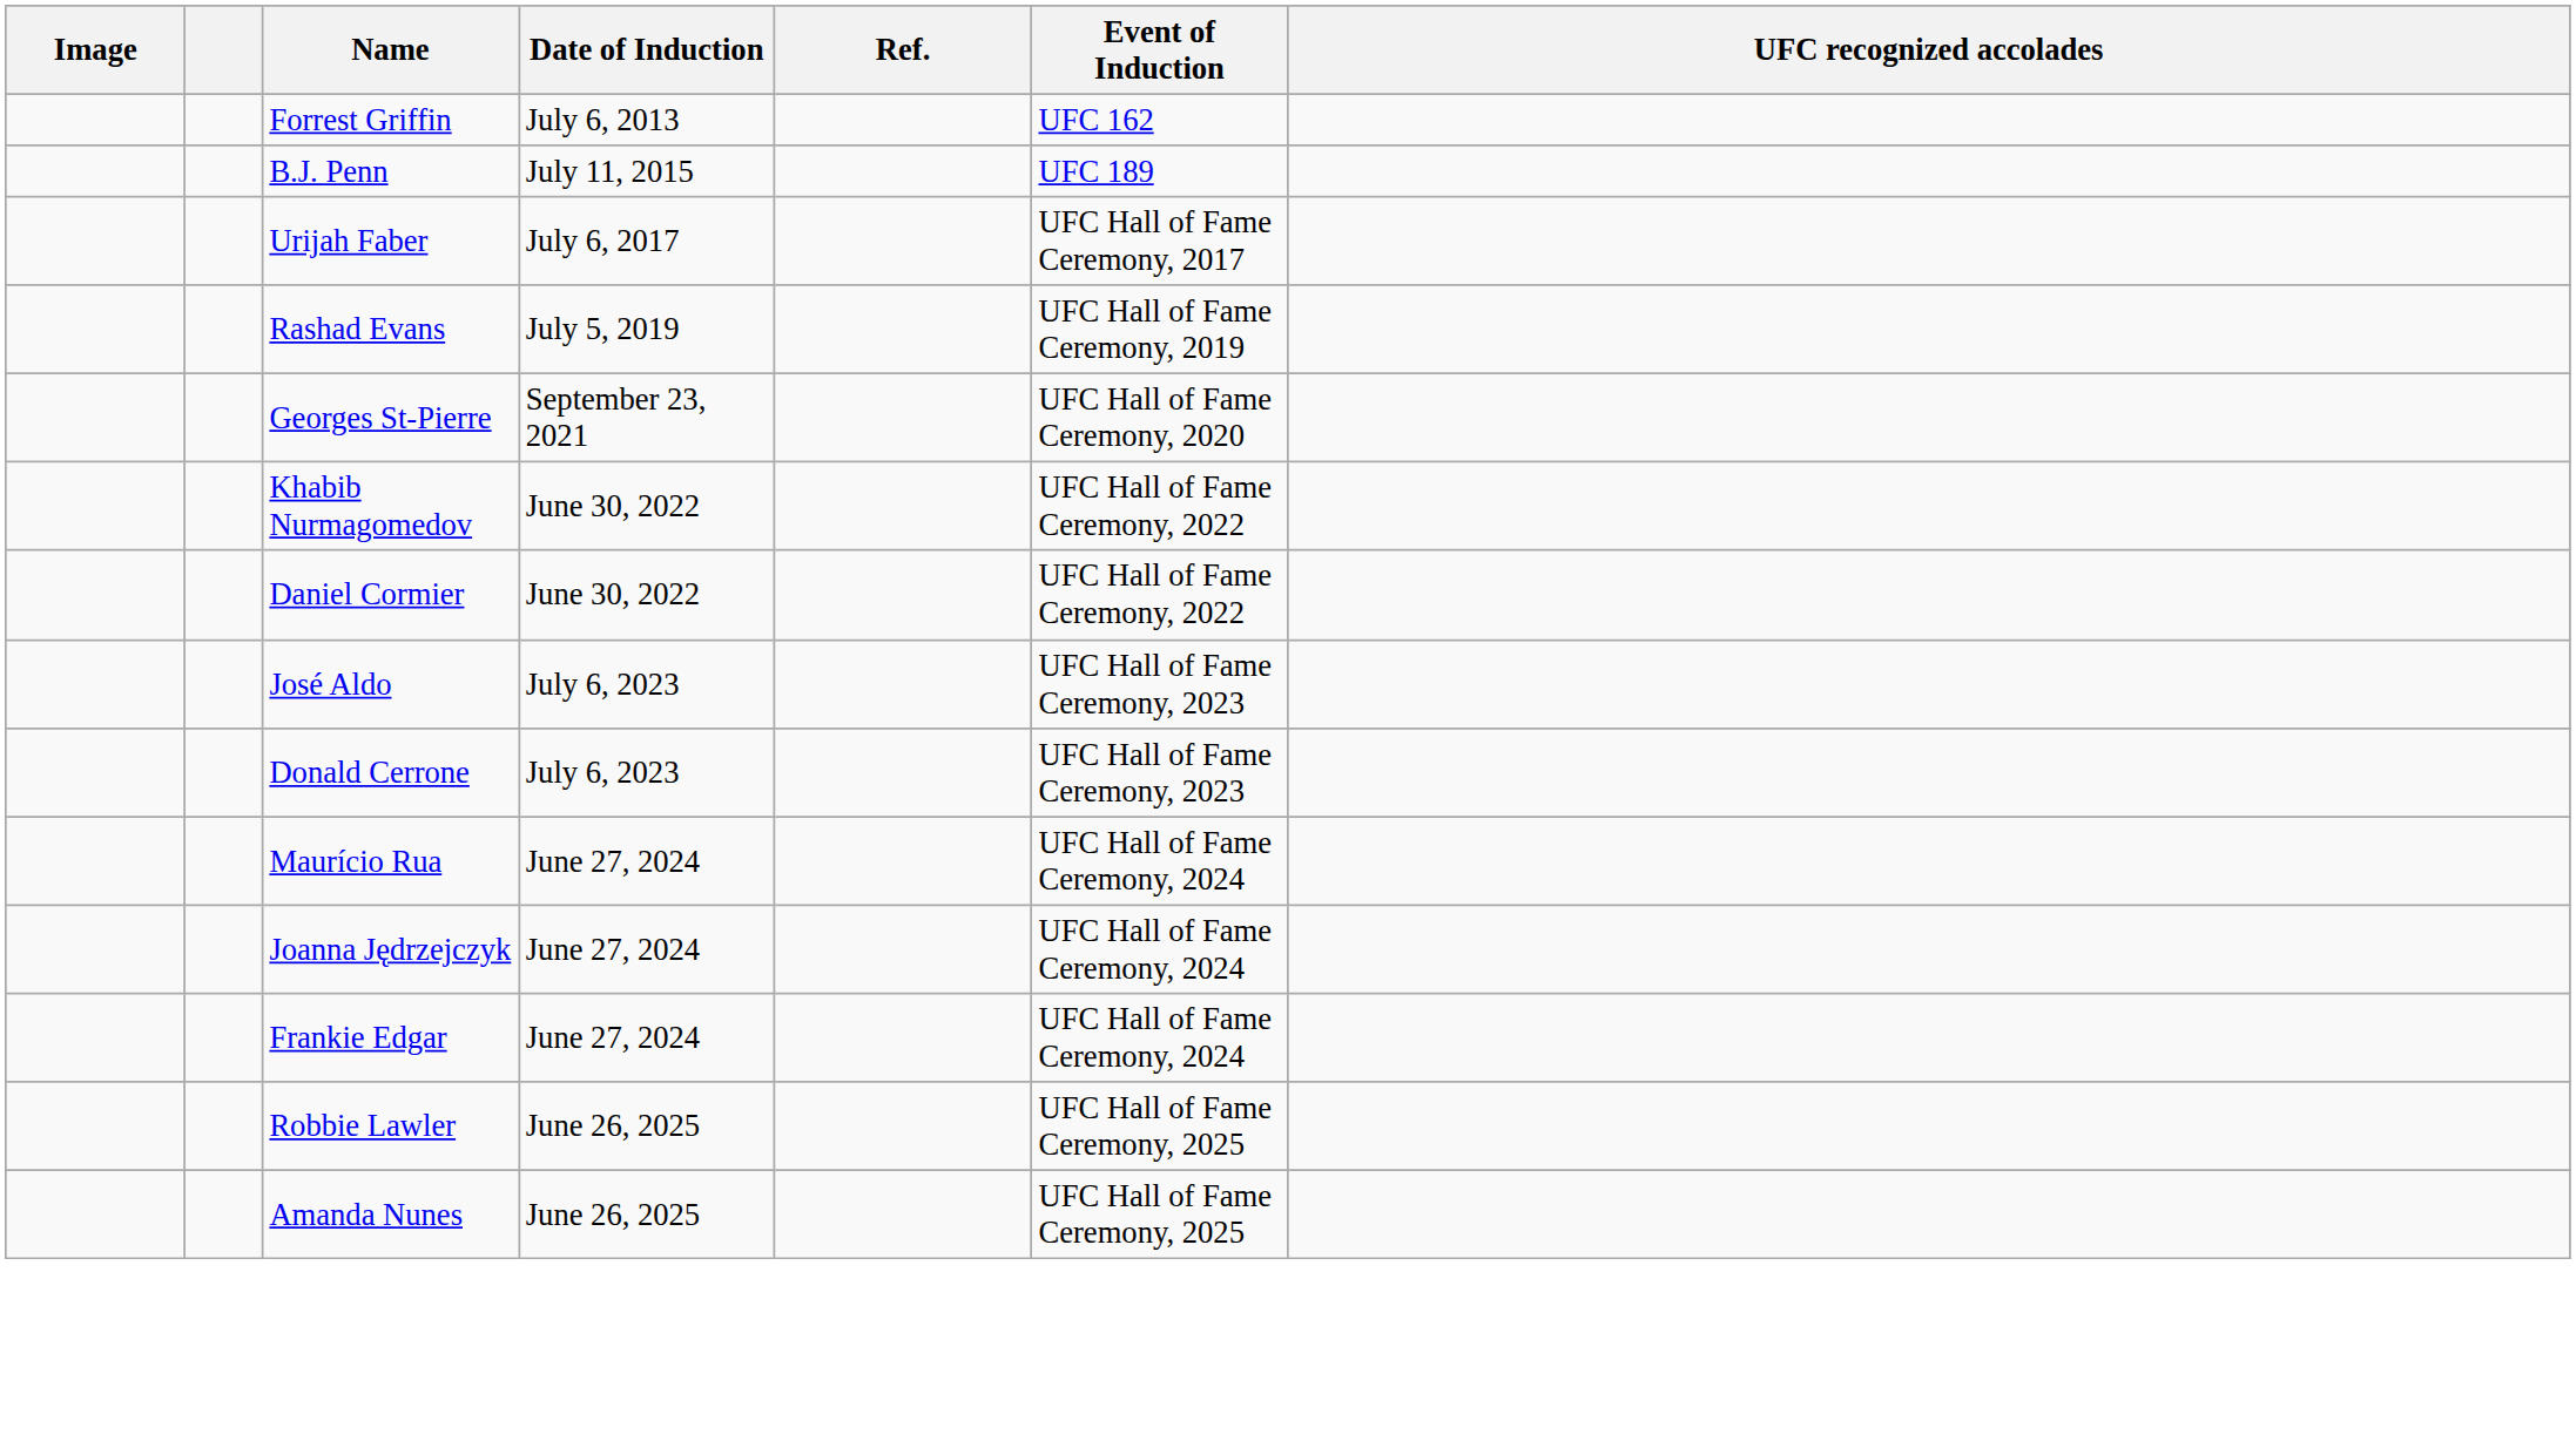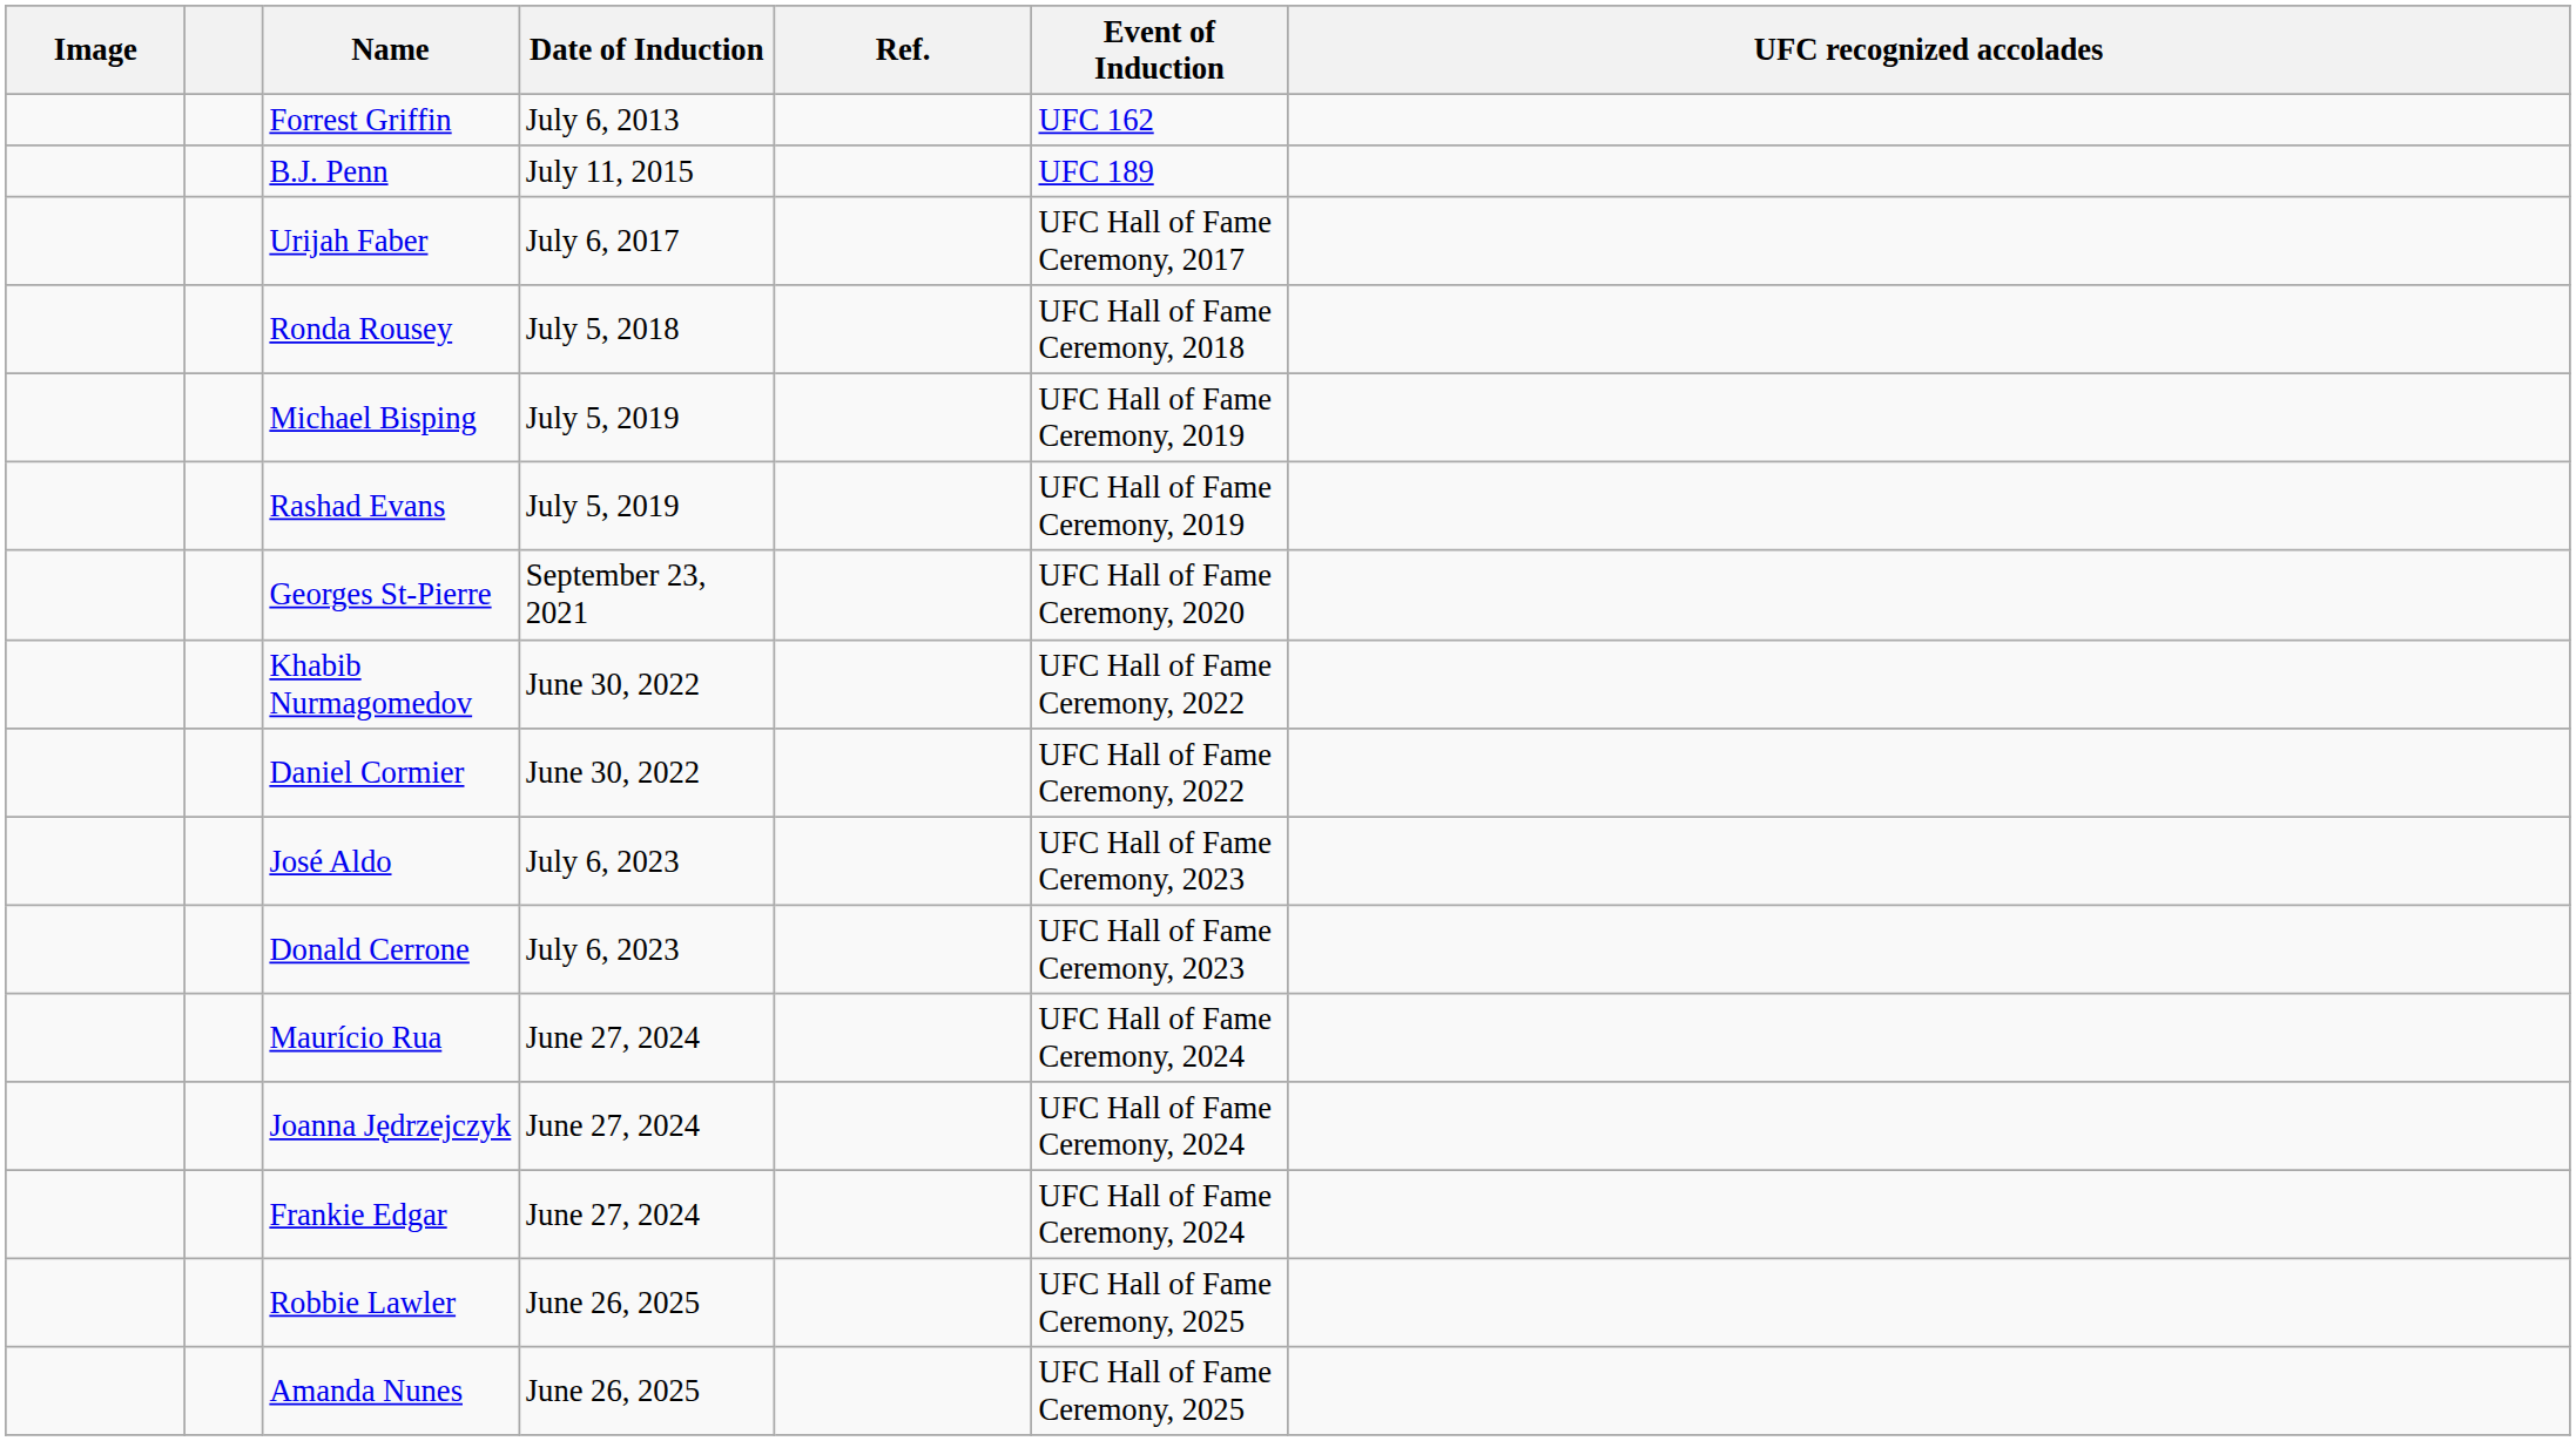 <table class="wikitable sortable" style="font-size: 95%">
 <tr>
 <th style="width:7%;">Image</th>
 <th width=3%></th>
 <th style="width:10%;">Name</th>
 <th style="width:10%;">Date of Induction</th>
 <th style="width:10%;">Ref.</th>
 <th style="width:10%;">Event of Induction</th>
 <th class="unsortable"><strong>UFC recognized accolades</strong></th>
 </tr>
 <tr>
 <td></td>
 <td></td>
 <td><a href='#'>Forrest Griffin</a></td>
 <td>July 6, 2013</td>
 <td></td>
 <td><a href='#'>UFC 162</a></td>
 <td></td>
 </tr>
 <tr>
 <td></td>
 <td></td>
 <td><a href='#'>B.J. Penn</a></td>
 <td>July 11, 2015</td>
 <td></td>
 <td><a href='#'>UFC 189</a></td>
 <td></td>
 </tr>
 <tr>
 <td></td>
 <td></td>
 <td><a href='#'>Urijah Faber</a></td>
 <td>July 6, 2017</td>
 <td></td>
 <td>UFC Hall of Fame Ceremony, 2017</td>
+<td></td>
+</tr>
+<tr>
+<td></td>
+<td></td>
+<td><a href='#'>Ronda Rousey</a></td>
+<td>July 5, 2018</td>
+<td></td>
+<td>UFC Hall of Fame Ceremony, 2018</td>
+<td></td>
+</tr>
+<tr>
+<td></td>
+<td></td>
+<td><a href='#'>Michael Bisping</a></td>
+<td>July 5, 2019</td>
+<td></td>
+<td>UFC Hall of Fame Ceremony, 2019</td>
 <td></td>
 </tr>
 <tr>
 <td></td>
 <td></td>
 <td><a href='#'>Rashad Evans</a></td>
 <td>July 5, 2019</td>
 <td></td>
 <td>UFC Hall of Fame Ceremony, 2019</td>
 <td></td>
 </tr>
 <tr>
 <td></td>
 <td></td>
 <td><a href='#'>Georges St-Pierre</a></td>
 <td>September 23, 2021</td>
 <td></td>
 <td>UFC Hall of Fame Ceremony, 2020</td>
 <td></td>
 </tr>
 <tr>
 <td></td>
 <td></td>
 <td><a href='#'>Khabib Nurmagomedov</a></td>
 <td>June 30, 2022</td>
 <td></td>
 <td>UFC Hall of Fame Ceremony, 2022</td>
 <td></td>
 </tr>
 <tr>
 <td></td>
 <td></td>
 <td><a href='#'>Daniel Cormier</a></td>
 <td>June 30, 2022</td>
 <td></td>
 <td>UFC Hall of Fame Ceremony, 2022</td>
 <td></td>
 </tr>
 <tr>
 <td></td>
 <td></td>
 <td><a href='#'>José Aldo</a></td>
 <td>July 6, 2023</td>
 <td></td>
 <td>UFC Hall of Fame Ceremony, 2023</td>
 <td></td>
 </tr>
 <tr>
 <td></td>
 <td></td>
 <td><a href='#'>Donald Cerrone</a></td>
 <td>July 6, 2023</td>
 <td></td>
 <td>UFC Hall of Fame Ceremony, 2023</td>
 <td></td>
 </tr>
 <tr>
 <td></td>
 <td></td>
 <td><a href='#'>Maurício Rua</a></td>
 <td>June 27, 2024</td>
 <td></td>
 <td>UFC Hall of Fame Ceremony, 2024</td>
 <td></td>
 </tr>
 <tr>
 <td></td>
 <td></td>
 <td><a href='#'>Joanna Jędrzejczyk</a></td>
 <td>June 27, 2024</td>
 <td></td>
 <td>UFC Hall of Fame Ceremony, 2024</td>
 <td></td>
 </tr>
 <tr>
 <td></td>
 <td></td>
 <td><a href='#'>Frankie Edgar</a></td>
 <td>June 27, 2024</td>
 <td></td>
 <td>UFC Hall of Fame Ceremony, 2024</td>
 <td></td>
 </tr>
 <tr>
 <td></td>
 <td></td>
 <td><a href='#'>Robbie Lawler</a></td>
 <td>June 26, 2025</td>
 <td></td>
 <td>UFC Hall of Fame Ceremony, 2025</td>
 <td></td>
 </tr>
 <tr>
 <td></td>
 <td></td>
 <td><a href='#'>Amanda Nunes</a></td>
 <td>June 26, 2025</td>
 <td></td>
 <td>UFC Hall of Fame Ceremony, 2025</td>
 <td></td>
 </tr>
 </table>
